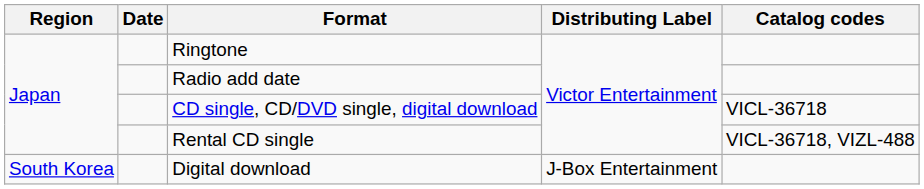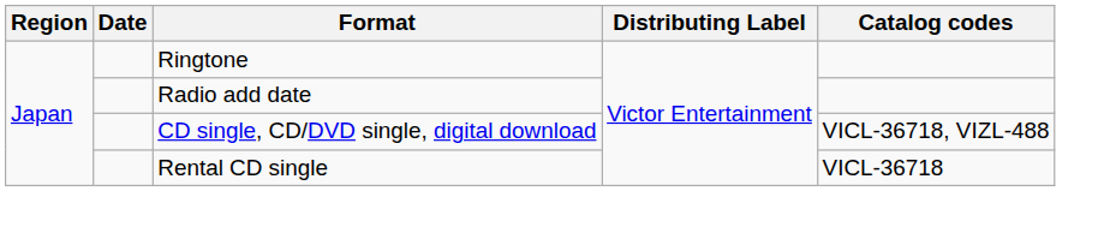 <table class="wikitable">
 <tr>
 <th>Region</th>
 <th>Date</th>
 <th>Format</th>
 <th>Distributing Label</th>
 <th>Catalog codes</th>
 </tr>
 <tr>
 <td rowspan="4"><a href='#'>Japan</a></td>
 <td></td>
 <td>Ringtone</td>
 <td rowspan="4"><a href='#'>Victor Entertainment</a></td>
 <td></td>
 </tr>
 <tr>
 <td></td>
 <td>Radio add date</td>
 <td></td>
 </tr>
 <tr>
 <td></td>
 <td><a href='#'>CD single</a>, CD/<a href='#'>DVD</a> single, <a href='#'>digital download</a></td>
-<td>VICL-36718</td>
+<td>VICL-36718, VIZL-488</td>
 </tr>
 <tr>
 <td></td>
 <td>Rental CD single</td>
-<td>VICL-36718, VIZL-488</td>
-</tr>
-<tr>
-<td><a href='#'>South Korea</a></td>
-<td></td>
-<td>Digital download</td>
-<td>J-Box Entertainment</td>
-<td></td>
+<td>VICL-36718</td>
 </tr>
 </table>
